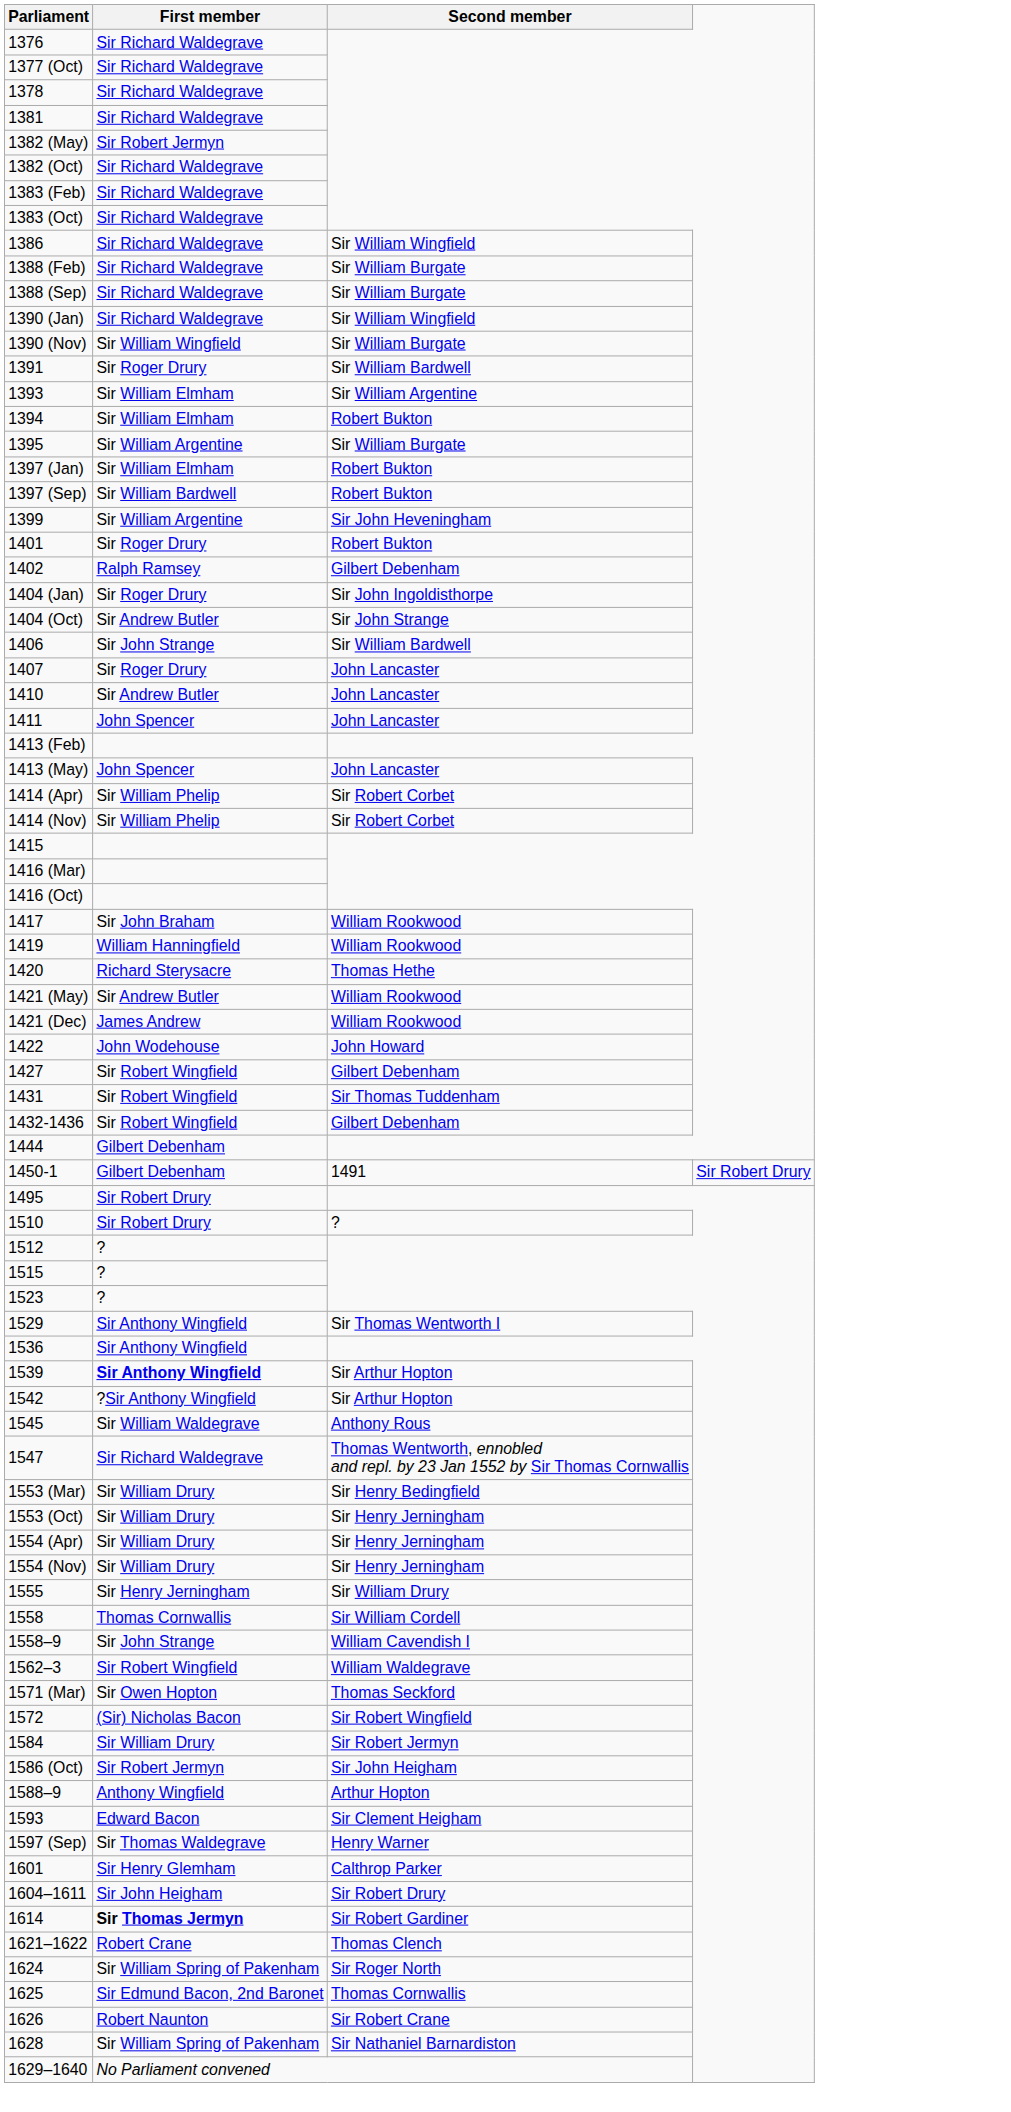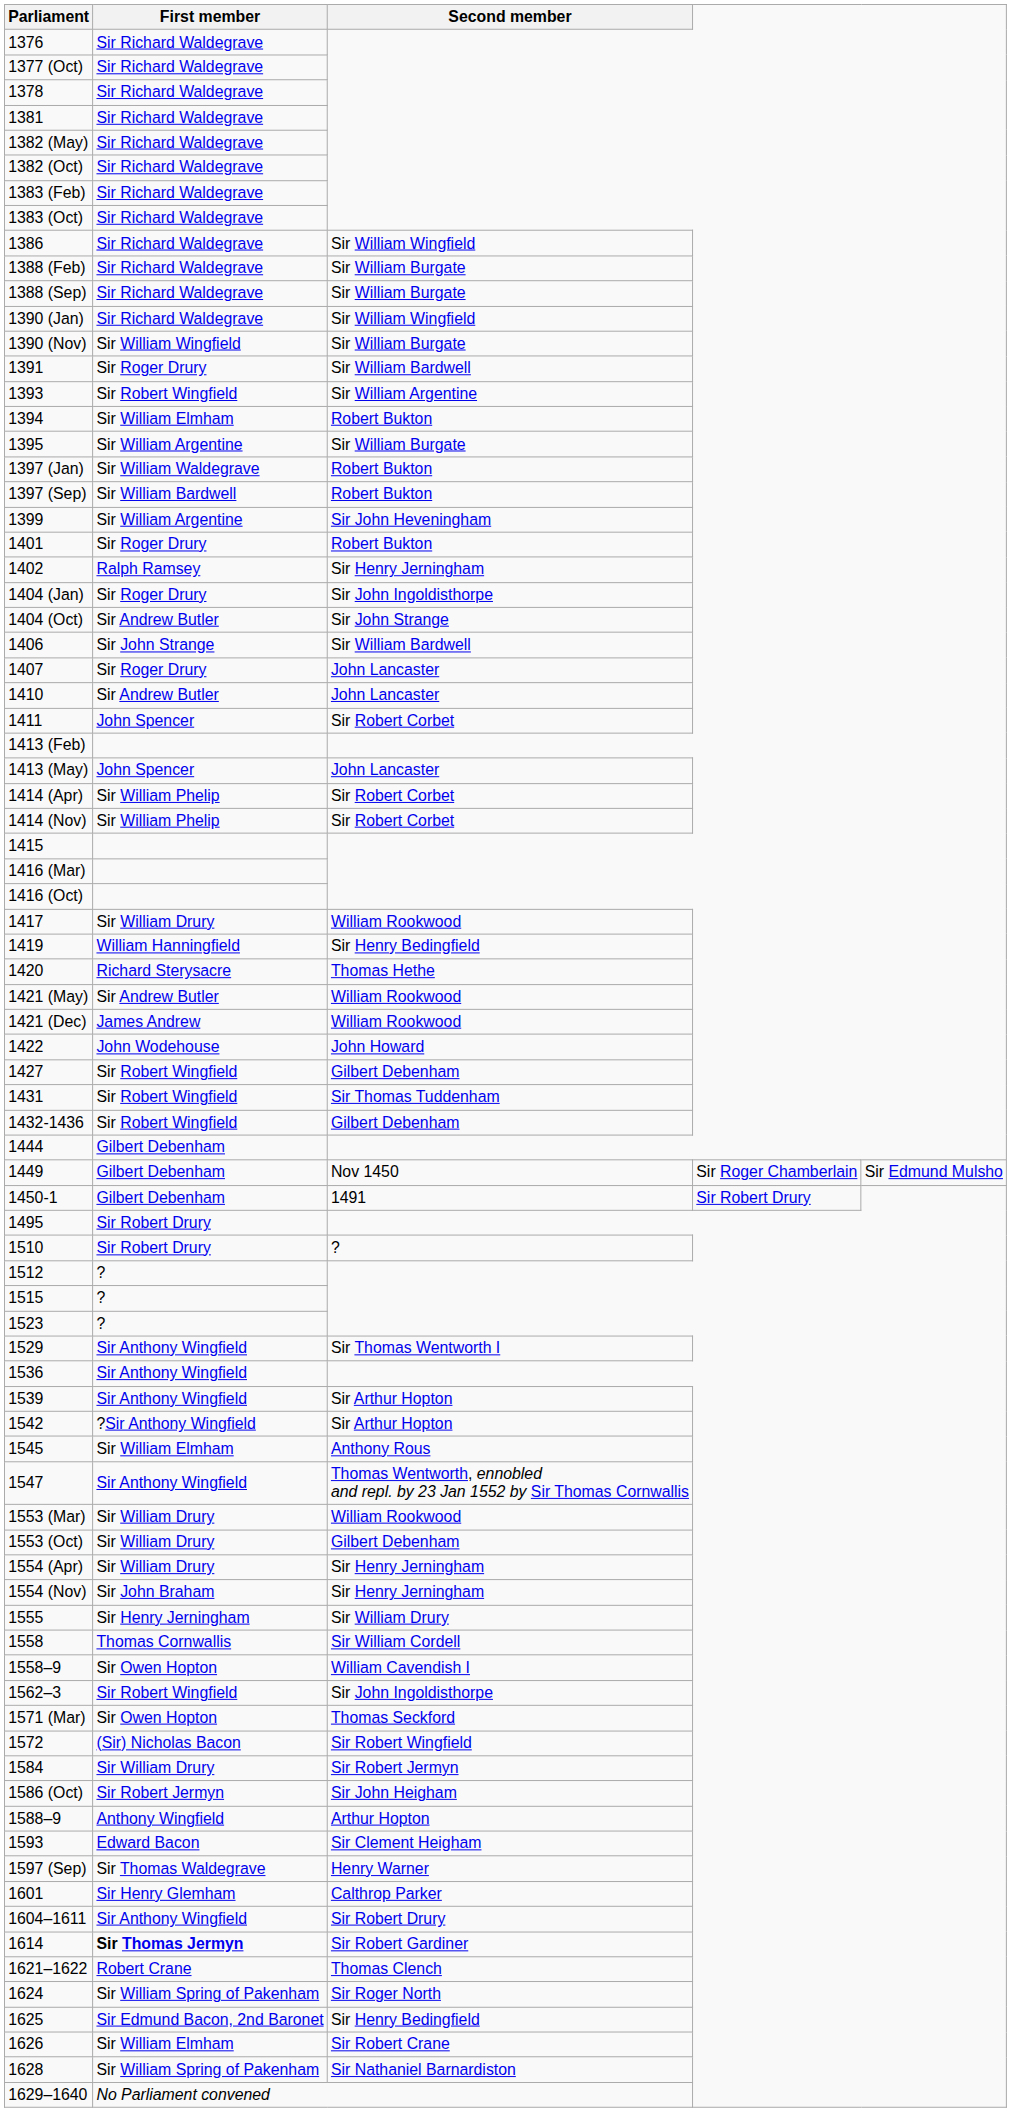 <table class="wikitable">
 <tr>
 <th>Parliament</th>
 <th>First member</th>
 <th>Second member</th>
 </tr>
 <tr>
 <td>1376</td>
 <td><a href='#'>Sir Richard Waldegrave</a></td>
 </tr>
 <tr>
 <td>1377 (Oct)</td>
 <td><a href='#'>Sir Richard Waldegrave</a></td>
 </tr>
 <tr>
 <td>1378</td>
 <td><a href='#'>Sir Richard Waldegrave</a></td>
 </tr>
 <tr>
 <td>1381</td>
 <td><a href='#'>Sir Richard Waldegrave</a></td>
 </tr>
 <tr>
 <td>1382 (May)</td>
-<td><a href='#'>Sir Robert Jermyn</a></td>
+<td><a href='#'>Sir Richard Waldegrave</a></td>
 </tr>
 <tr>
 <td>1382 (Oct)</td>
 <td><a href='#'>Sir Richard Waldegrave</a></td>
 </tr>
 <tr>
 <td>1383 (Feb)</td>
 <td><a href='#'>Sir Richard Waldegrave</a></td>
 </tr>
 <tr>
 <td>1383 (Oct)</td>
 <td><a href='#'>Sir Richard Waldegrave</a></td>
 </tr>
 <tr>
 <td>1386</td>
 <td><a href='#'>Sir Richard Waldegrave</a></td>
 <td>Sir <a href='#'>William Wingfield</a></td>
 </tr>
 <tr>
 <td>1388 (Feb)</td>
 <td><a href='#'>Sir Richard Waldegrave</a></td>
 <td>Sir <a href='#'>William Burgate</a></td>
 </tr>
 <tr>
 <td>1388 (Sep)</td>
 <td><a href='#'>Sir Richard Waldegrave</a></td>
 <td>Sir <a href='#'>William Burgate</a></td>
 </tr>
 <tr>
 <td>1390 (Jan)</td>
 <td><a href='#'>Sir Richard Waldegrave</a></td>
 <td>Sir <a href='#'>William Wingfield</a></td>
 </tr>
 <tr>
 <td>1390 (Nov)</td>
 <td>Sir <a href='#'>William Wingfield</a></td>
 <td>Sir <a href='#'>William Burgate</a></td>
 </tr>
 <tr>
 <td>1391</td>
 <td>Sir <a href='#'>Roger Drury</a></td>
 <td>Sir <a href='#'>William Bardwell</a></td>
 </tr>
 <tr>
 <td>1393</td>
-<td>Sir <a href='#'>William Elmham</a></td>
+<td>Sir <a href='#'>Robert Wingfield</a></td>
 <td>Sir <a href='#'>William Argentine</a></td>
 </tr>
 <tr>
 <td>1394</td>
 <td>Sir <a href='#'>William Elmham</a></td>
 <td><a href='#'>Robert Bukton</a></td>
 </tr>
 <tr>
 <td>1395</td>
 <td>Sir <a href='#'>William Argentine</a></td>
 <td>Sir <a href='#'>William Burgate</a></td>
 </tr>
 <tr>
 <td>1397 (Jan)</td>
-<td>Sir <a href='#'>William Elmham</a></td>
+<td>Sir <a href='#'>William Waldegrave</a></td>
 <td><a href='#'>Robert Bukton</a></td>
 </tr>
 <tr>
 <td>1397 (Sep)</td>
 <td>Sir <a href='#'>William Bardwell</a></td>
 <td><a href='#'>Robert Bukton</a></td>
 </tr>
 <tr>
 <td>1399</td>
 <td>Sir <a href='#'>William Argentine</a></td>
 <td><a href='#'>Sir John Heveningham</a></td>
 </tr>
 <tr>
 <td>1401</td>
 <td>Sir <a href='#'>Roger Drury</a></td>
 <td><a href='#'>Robert Bukton</a></td>
 </tr>
 <tr>
 <td>1402</td>
 <td><a href='#'>Ralph Ramsey</a></td>
-<td><a href='#'>Gilbert Debenham</a></td>
+<td>Sir <a href='#'>Henry Jerningham</a></td>
 </tr>
 <tr>
 <td>1404 (Jan)</td>
 <td>Sir <a href='#'>Roger Drury</a></td>
 <td>Sir <a href='#'>John Ingoldisthorpe</a></td>
 </tr>
 <tr>
 <td>1404 (Oct)</td>
 <td>Sir <a href='#'>Andrew Butler</a></td>
 <td>Sir <a href='#'>John Strange</a></td>
 </tr>
 <tr>
 <td>1406</td>
 <td>Sir <a href='#'>John Strange</a></td>
 <td>Sir <a href='#'>William Bardwell</a></td>
 </tr>
 <tr>
 <td>1407</td>
 <td>Sir <a href='#'>Roger Drury</a></td>
 <td><a href='#'>John Lancaster</a></td>
 </tr>
 <tr>
 <td>1410</td>
 <td>Sir <a href='#'>Andrew Butler</a></td>
 <td><a href='#'>John Lancaster</a></td>
 </tr>
 <tr>
 <td>1411</td>
 <td><a href='#'>John Spencer</a></td>
-<td><a href='#'>John Lancaster</a></td>
+<td>Sir <a href='#'>Robert Corbet</a></td>
 </tr>
 <tr>
 <td>1413 (Feb)</td>
 <td></td>
 </tr>
 <tr>
 <td>1413 (May)</td>
 <td><a href='#'>John Spencer</a></td>
 <td><a href='#'>John Lancaster</a></td>
 </tr>
 <tr>
 <td>1414 (Apr)</td>
 <td>Sir <a href='#'>William Phelip</a></td>
 <td>Sir <a href='#'>Robert Corbet</a></td>
 </tr>
 <tr>
 <td>1414 (Nov)</td>
 <td>Sir <a href='#'>William Phelip</a></td>
 <td>Sir <a href='#'>Robert Corbet</a></td>
 </tr>
 <tr>
 <td>1415</td>
 <td></td>
 </tr>
 <tr>
 <td>1416 (Mar)</td>
 <td></td>
 </tr>
 <tr>
 <td>1416 (Oct)</td>
 <td></td>
 </tr>
 <tr>
 <td>1417</td>
-<td>Sir <a href='#'>John Braham</a></td>
+<td>Sir <a href='#'>William Drury</a></td>
 <td><a href='#'>William Rookwood</a></td>
 </tr>
 <tr>
 <td>1419</td>
 <td><a href='#'>William Hanningfield</a></td>
-<td><a href='#'>William Rookwood</a></td>
+<td>Sir <a href='#'>Henry Bedingfield</a></td>
 </tr>
 <tr>
 <td>1420</td>
 <td><a href='#'>Richard Sterysacre</a></td>
 <td><a href='#'>Thomas Hethe</a></td>
 </tr>
 <tr>
 <td>1421 (May)</td>
 <td>Sir <a href='#'>Andrew Butler</a></td>
 <td><a href='#'>William Rookwood</a></td>
 </tr>
 <tr>
 <td>1421 (Dec)</td>
 <td><a href='#'>James Andrew</a></td>
 <td><a href='#'>William Rookwood</a></td>
 </tr>
 <tr>
 <td>1422</td>
 <td><a href='#'>John Wodehouse</a></td>
 <td><a href='#'>John Howard</a></td>
 </tr>
 <tr>
 <td>1427</td>
 <td>Sir <a href='#'>Robert Wingfield</a></td>
 <td><a href='#'>Gilbert Debenham</a></td>
 </tr>
 <tr>
 <td>1431</td>
 <td>Sir <a href='#'>Robert Wingfield</a></td>
 <td><a href='#'>Sir Thomas Tuddenham</a></td>
 </tr>
 <tr>
 <td>1432-1436</td>
 <td>Sir <a href='#'>Robert Wingfield</a></td>
 <td><a href='#'>Gilbert Debenham</a></td>
 </tr>
 <tr>
 <td>1444</td>
 <td><a href='#'>Gilbert Debenham</a></td>
 </tr>
 <tr>
+<td>1449</td>
+<td><a href='#'>Gilbert Debenham</a></td>
+<td>Nov 1450</td>
+<td>Sir <a href='#'>Roger Chamberlain</a></td>
+<td>Sir <a href='#'>Edmund Mulsho</a></td>
+</tr>
+<tr>
 <td>1450-1</td>
 <td><a href='#'>Gilbert Debenham</a></td>
 <td>1491</td>
 <td><a href='#'>Sir Robert Drury</a></td>
 </tr>
 <tr>
 <td>1495</td>
 <td><a href='#'>Sir Robert Drury</a></td>
 </tr>
 <tr>
 <td>1510</td>
 <td><a href='#'>Sir Robert Drury</a></td>
 <td>?</td>
 </tr>
 <tr>
 <td>1512</td>
 <td>?</td>
 </tr>
 <tr>
 <td>1515</td>
 <td>?</td>
 </tr>
 <tr>
 <td>1523</td>
 <td>?</td>
 </tr>
 <tr>
 <td>1529</td>
 <td><a href='#'>Sir Anthony Wingfield</a></td>
 <td>Sir <a href='#'>Thomas Wentworth I</a></td>
 </tr>
 <tr>
 <td>1536</td>
 <td><a href='#'>Sir Anthony Wingfield</a></td>
 </tr>
 <tr>
 <td>1539</td>
-<td><strong><a href='#'>Sir Anthony Wingfield</a></strong></td>
+<td><a href='#'>Sir Anthony Wingfield</a></td>
 <td>Sir <a href='#'>Arthur Hopton</a></td>
 </tr>
 <tr>
 <td>1542</td>
 <td>?<a href='#'>Sir Anthony Wingfield</a></td>
 <td>Sir <a href='#'>Arthur Hopton</a></td>
 </tr>
 <tr>
 <td>1545</td>
-<td>Sir <a href='#'>William Waldegrave</a></td>
+<td>Sir <a href='#'>William Elmham</a></td>
 <td><a href='#'>Anthony Rous</a></td>
 </tr>
 <tr>
 <td>1547</td>
-<td><a href='#'>Sir Richard Waldegrave</a></td>
+<td><a href='#'>Sir Anthony Wingfield</a></td>
 <td><a href='#'>Thomas Wentworth</a>, <em>ennobled <br> and repl. by 23 Jan 1552 by</em> <a href='#'>Sir Thomas Cornwallis</a></td>
 </tr>
 <tr>
 <td>1553 (Mar)</td>
 <td>Sir <a href='#'>William Drury</a></td>
-<td>Sir <a href='#'>Henry Bedingfield</a></td>
+<td><a href='#'>William Rookwood</a></td>
 </tr>
 <tr>
 <td>1553 (Oct)</td>
 <td>Sir <a href='#'>William Drury</a></td>
-<td>Sir <a href='#'>Henry Jerningham</a></td>
+<td><a href='#'>Gilbert Debenham</a></td>
 </tr>
 <tr>
 <td>1554 (Apr)</td>
 <td>Sir <a href='#'>William Drury</a></td>
 <td>Sir <a href='#'>Henry Jerningham</a></td>
 </tr>
 <tr>
 <td>1554 (Nov)</td>
-<td>Sir <a href='#'>William Drury</a></td>
+<td>Sir <a href='#'>John Braham</a></td>
 <td>Sir <a href='#'>Henry Jerningham</a></td>
 </tr>
 <tr>
 <td>1555</td>
 <td>Sir <a href='#'>Henry Jerningham</a></td>
 <td>Sir <a href='#'>William Drury</a></td>
 </tr>
 <tr>
 <td>1558</td>
 <td><a href='#'>Thomas Cornwallis</a></td>
 <td><a href='#'>Sir William Cordell</a></td>
 </tr>
 <tr>
 <td>1558–9</td>
-<td>Sir <a href='#'>John Strange</a></td>
+<td>Sir <a href='#'>Owen Hopton</a></td>
 <td><a href='#'>William Cavendish I</a></td>
 </tr>
 <tr>
 <td>1562–3</td>
 <td><a href='#'>Sir Robert Wingfield</a></td>
-<td><a href='#'>William Waldegrave</a></td>
+<td>Sir <a href='#'>John Ingoldisthorpe</a></td>
 </tr>
 <tr>
 <td>1571 (Mar)</td>
 <td>Sir <a href='#'>Owen Hopton</a></td>
 <td><a href='#'>Thomas Seckford</a></td>
 </tr>
 <tr>
 <td>1572</td>
 <td><a href='#'>(Sir) Nicholas Bacon</a></td>
 <td><a href='#'>Sir Robert Wingfield</a></td>
 </tr>
 <tr>
 <td>1584</td>
 <td><a href='#'>Sir William Drury</a></td>
 <td><a href='#'>Sir Robert Jermyn</a></td>
 </tr>
 <tr>
 <td>1586 (Oct)</td>
 <td><a href='#'>Sir Robert Jermyn</a></td>
 <td><a href='#'>Sir John Heigham</a></td>
 </tr>
 <tr>
 <td>1588–9</td>
 <td><a href='#'>Anthony Wingfield</a></td>
 <td><a href='#'>Arthur Hopton</a></td>
 </tr>
 <tr>
 <td>1593</td>
 <td><a href='#'>Edward Bacon</a></td>
 <td><a href='#'>Sir Clement Heigham</a></td>
 </tr>
 <tr>
 <td>1597 (Sep)</td>
 <td>Sir <a href='#'>Thomas Waldegrave</a></td>
 <td><a href='#'>Henry Warner</a></td>
 </tr>
 <tr>
 <td>1601</td>
 <td><a href='#'>Sir Henry Glemham</a></td>
 <td><a href='#'>Calthrop Parker</a></td>
 </tr>
 <tr>
 <td>1604–1611</td>
-<td><a href='#'>Sir John Heigham</a></td>
+<td><a href='#'>Sir Anthony Wingfield</a></td>
 <td><a href='#'>Sir Robert Drury</a></td>
 </tr>
 <tr>
 <td>1614</td>
 <td><strong>Sir <a href='#'>Thomas Jermyn</a></strong></td>
 <td><a href='#'>Sir Robert Gardiner</a></td>
 </tr>
 <tr>
 <td>1621–1622</td>
 <td><a href='#'>Robert Crane</a></td>
 <td><a href='#'>Thomas Clench</a></td>
 </tr>
 <tr>
 <td>1624</td>
 <td>Sir <a href='#'>William Spring of Pakenham</a></td>
 <td><a href='#'>Sir Roger North</a></td>
 </tr>
 <tr>
 <td>1625</td>
 <td><a href='#'>Sir Edmund Bacon, 2nd Baronet</a></td>
-<td><a href='#'>Thomas Cornwallis</a></td>
+<td>Sir <a href='#'>Henry Bedingfield</a></td>
 </tr>
 <tr>
 <td>1626</td>
-<td><a href='#'>Robert Naunton</a></td>
+<td>Sir <a href='#'>William Elmham</a></td>
 <td><a href='#'>Sir Robert Crane</a></td>
 </tr>
 <tr>
 <td>1628</td>
 <td>Sir <a href='#'>William Spring of Pakenham</a></td>
 <td><a href='#'>Sir Nathaniel Barnardiston</a></td>
 </tr>
 <tr>
 <td>1629–1640</td>
 <td colspan = "2"><em>No Parliament convened</em></td>
 </tr>
 </table>
